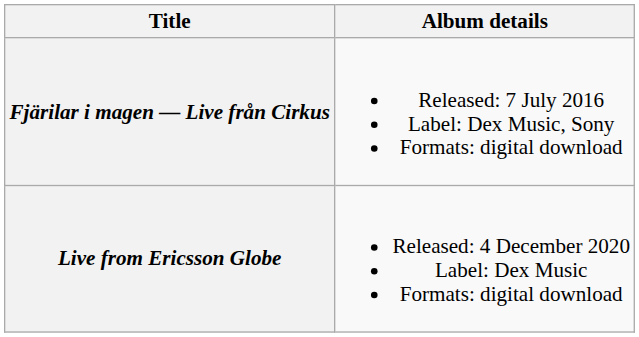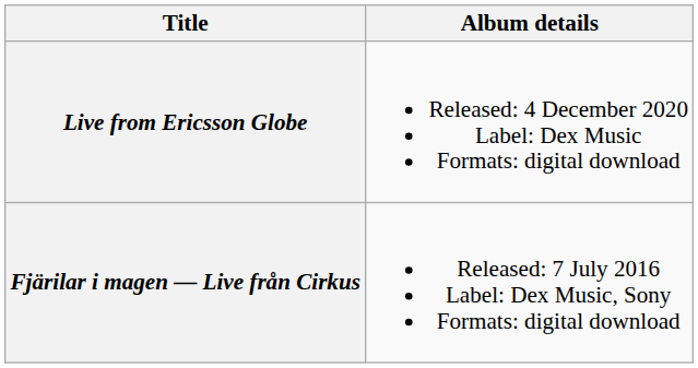 <table class="wikitable plainrowheaders" style="text-align:center;">
 <tr>
 <th>Title</th>
 <th>Album details</th>
 </tr>
 <tr>
+<th scope="row"><em>Live from Ericsson Globe</em></th>
+<td><br><ul><li>Released: 4 December 2020</li><li>Label: Dex Music</li><li>Formats: digital download</li></ul></td>
+</tr>
+<tr>
 <th scope="row"><em>Fjärilar i magen — Live från Cirkus</em></th>
 <td><br><ul><li>Released: 7 July 2016</li><li>Label: Dex Music, Sony</li><li>Formats: digital download</li></ul></td>
 </tr>
-<tr>
-<th scope="row"><em>Live from Ericsson Globe</em></th>
-<td><br><ul><li>Released: 4 December 2020</li><li>Label: Dex Music</li><li>Formats: digital download</li></ul></td>
-</tr>
 </table>
